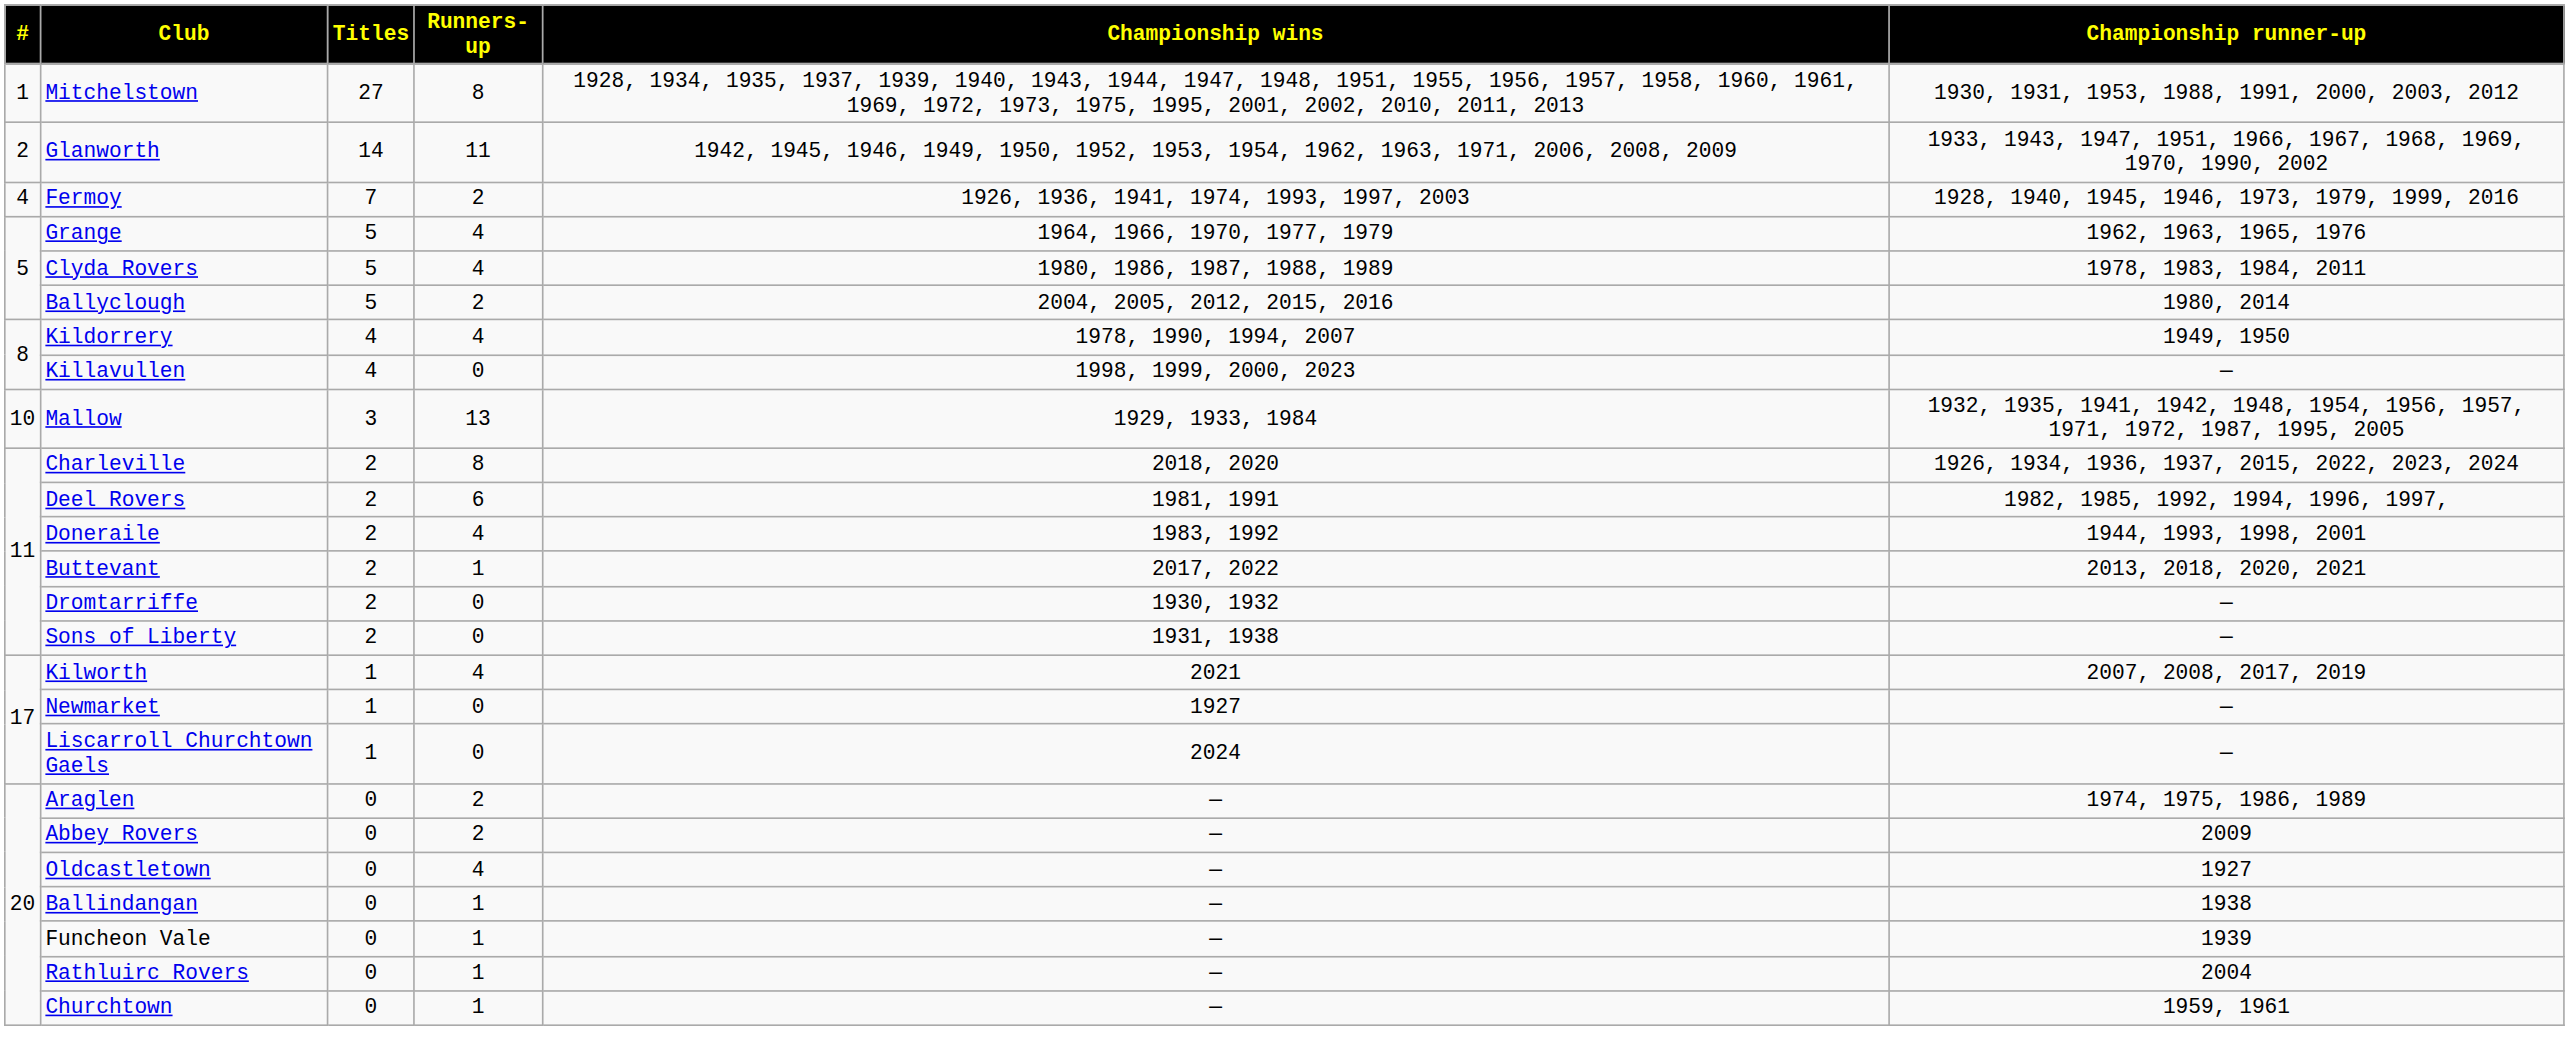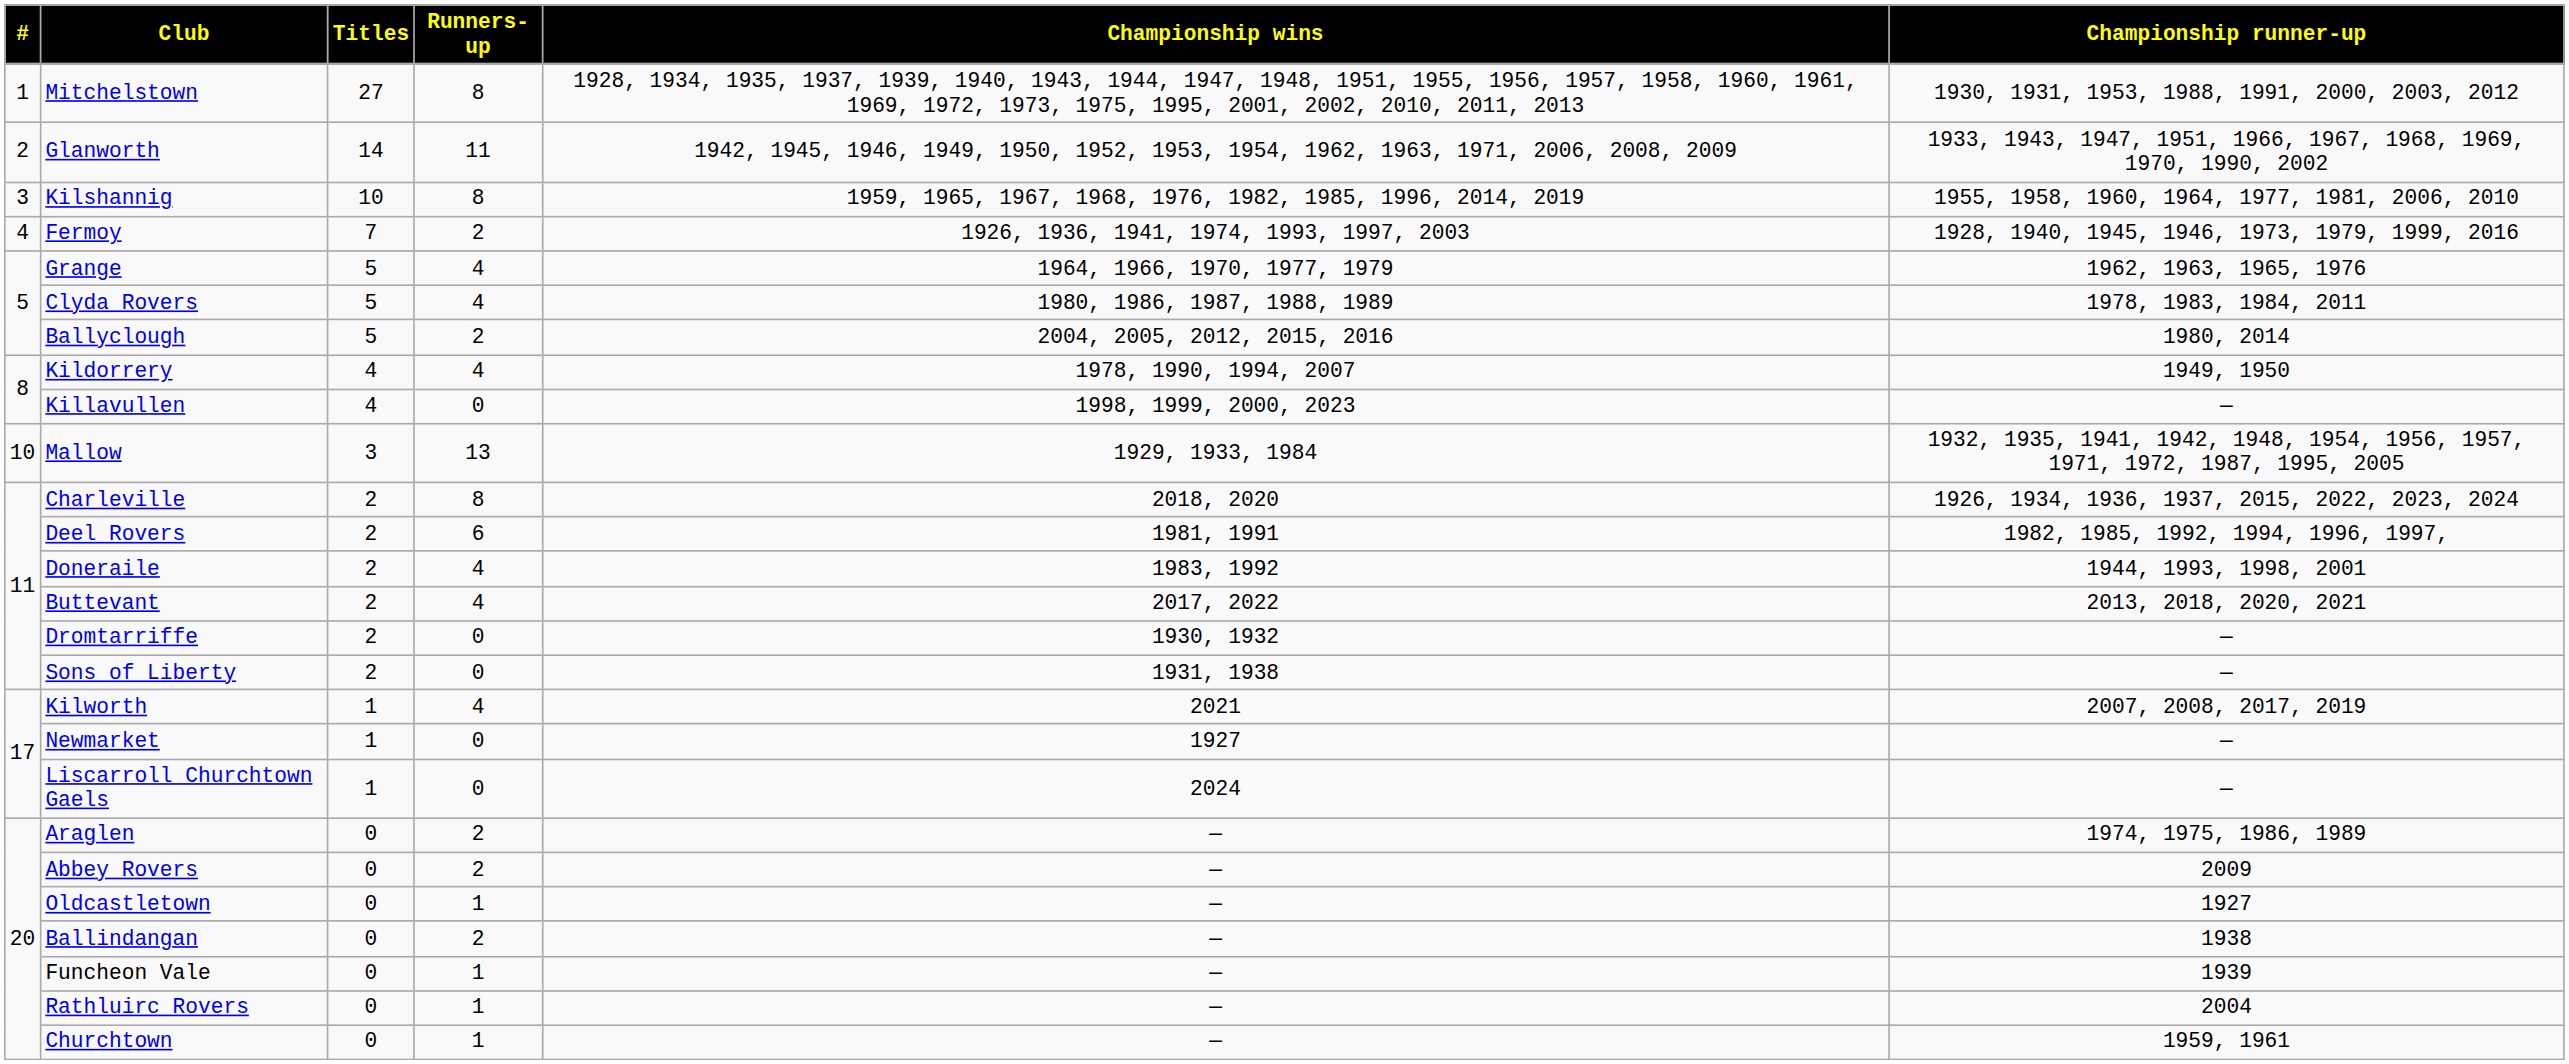 <table class="wikitable sortable" style="text-align:center">
 <tr>
 <th style="background:black;color:yellow">#</th>
 <th style="background:black;color:yellow">Club</th>
 <th style="background:black;color:yellow">Titles</th>
 <th style="background:black;color:yellow">Runners-up</th>
 <th style="background:black;color:yellow">Championship wins</th>
 <th style="background:black;color:yellow">Championship runner-up</th>
 </tr>
 <tr>
 <td>1</td>
 <td style="text-align:left"> <a href='#'>Mitchelstown</a></td>
 <td>27</td>
 <td>8</td>
 <td>1928, 1934, 1935, 1937, 1939, 1940, 1943, 1944, 1947, 1948, 1951, 1955, 1956, 1957, 1958, 1960, 1961, 1969, 1972, 1973, 1975, 1995, 2001, 2002, 2010, 2011, 2013</td>
 <td>1930, 1931, 1953, 1988, 1991, 2000, 2003, 2012</td>
 </tr>
 <tr>
 <td>2</td>
 <td style="text-align:left"> <a href='#'>Glanworth</a></td>
 <td>14</td>
 <td>11</td>
 <td>1942, 1945, 1946, 1949, 1950, 1952, 1953, 1954, 1962, 1963, 1971, 2006, 2008, 2009</td>
 <td>1933, 1943, 1947, 1951, 1966, 1967, 1968, 1969, 1970, 1990, 2002</td>
+</tr>
+<tr>
+<td>3</td>
+<td style="text-align:left"> <a href='#'>Kilshannig</a></td>
+<td>10</td>
+<td>8</td>
+<td>1959, 1965, 1967, 1968, 1976, 1982, 1985, 1996, 2014, 2019</td>
+<td>1955, 1958, 1960, 1964, 1977, 1981, 2006, 2010</td>
 </tr>
 <tr>
 <td>4</td>
 <td style="text-align:left"> <a href='#'>Fermoy</a></td>
 <td>7</td>
 <td>2</td>
 <td>1926, 1936, 1941, 1974, 1993, 1997, 2003</td>
 <td>1928, 1940, 1945, 1946, 1973, 1979, 1999, 2016</td>
 </tr>
 <tr>
 <td rowspan=3>5</td>
 <td style="text-align:left"> <a href='#'>Grange</a></td>
 <td>5</td>
 <td>4</td>
 <td>1964, 1966, 1970, 1977, 1979</td>
 <td>1962, 1963, 1965, 1976</td>
 </tr>
 <tr>
 <td style="text-align:left"> <a href='#'>Clyda Rovers</a></td>
 <td>5</td>
 <td>4</td>
 <td>1980, 1986, 1987, 1988, 1989</td>
 <td>1978, 1983, 1984, 2011</td>
 </tr>
 <tr>
 <td style="text-align:left"> <a href='#'>Ballyclough</a></td>
 <td>5</td>
 <td>2</td>
 <td>2004, 2005, 2012, 2015, 2016</td>
 <td>1980, 2014</td>
 </tr>
 <tr>
 <td rowspan="2">8</td>
 <td style="text-align:left"> <a href='#'>Kildorrery</a></td>
 <td>4</td>
 <td>4</td>
 <td>1978, 1990, 1994, 2007</td>
 <td>1949, 1950</td>
 </tr>
 <tr>
 <td style="text-align:left"> <a href='#'>Killavullen</a></td>
 <td>4</td>
 <td>0</td>
 <td>1998, 1999, 2000, 2023</td>
 <td>—</td>
 </tr>
 <tr>
 <td>10</td>
 <td style="text-align:left"> <a href='#'>Mallow</a></td>
 <td>3</td>
 <td>13</td>
 <td>1929, 1933, 1984</td>
 <td>1932, 1935, 1941, 1942, 1948, 1954, 1956, 1957, 1971, 1972, 1987, 1995, 2005</td>
 </tr>
 <tr>
 <td rowspan="6">11</td>
 <td style="text-align:left"> <a href='#'>Charleville</a></td>
 <td>2</td>
 <td>8</td>
 <td>2018, 2020</td>
 <td>1926, 1934, 1936, 1937, 2015, 2022, 2023, 2024</td>
 </tr>
 <tr>
 <td style="text-align:left"> <a href='#'>Deel Rovers</a></td>
 <td>2</td>
 <td>6</td>
 <td>1981, 1991</td>
 <td>1982, 1985, 1992, 1994, 1996, 1997,</td>
 </tr>
 <tr>
 <td style="text-align:left"> <a href='#'>Doneraile</a></td>
 <td>2</td>
 <td>4</td>
 <td>1983, 1992</td>
 <td>1944, 1993, 1998, 2001</td>
 </tr>
 <tr>
 <td style="text-align:left"> <a href='#'>Buttevant</a></td>
 <td>2</td>
-<td>1</td>
+<td>4</td>
 <td>2017, 2022</td>
 <td>2013, 2018, 2020, 2021</td>
 </tr>
 <tr>
 <td style="text-align:left"> <a href='#'>Dromtarriffe</a></td>
 <td>2</td>
 <td>0</td>
 <td>1930, 1932</td>
 <td>—</td>
 </tr>
 <tr>
 <td style="text-align:left"> <a href='#'>Sons of Liberty</a></td>
 <td>2</td>
 <td>0</td>
 <td>1931, 1938</td>
 <td>—</td>
 </tr>
 <tr>
 <td rowspan="3">17</td>
 <td style="text-align:left"> <a href='#'>Kilworth</a></td>
 <td>1</td>
 <td>4</td>
 <td>2021</td>
 <td>2007, 2008, 2017, 2019</td>
 </tr>
 <tr>
 <td style="text-align:left"> <a href='#'>Newmarket</a></td>
 <td>1</td>
 <td>0</td>
 <td>1927</td>
 <td>—</td>
 </tr>
 <tr>
 <td style="text-align:left"> <a href='#'>Liscarroll Churchtown Gaels</a></td>
 <td>1</td>
 <td>0</td>
 <td>2024</td>
 <td>—</td>
 </tr>
 <tr>
 <td rowspan="7">20</td>
 <td style="text-align:left"> <a href='#'>Araglen</a></td>
 <td>0</td>
 <td>2</td>
 <td>—</td>
 <td>1974, 1975, 1986, 1989</td>
 </tr>
 <tr>
 <td style="text-align:left"> <a href='#'>Abbey Rovers</a></td>
 <td>0</td>
 <td>2</td>
 <td>—</td>
 <td>2009</td>
 </tr>
 <tr>
 <td style="text-align:left"> <a href='#'>Oldcastletown</a></td>
 <td>0</td>
-<td>4</td>
+<td>1</td>
 <td>—</td>
 <td>1927</td>
 </tr>
 <tr>
 <td style="text-align:left"> <a href='#'>Ballindangan</a></td>
 <td>0</td>
-<td>1</td>
+<td>2</td>
 <td>—</td>
 <td>1938</td>
 </tr>
 <tr>
 <td style="text-align:left">Funcheon Vale</td>
 <td>0</td>
 <td>1</td>
 <td>—</td>
 <td>1939</td>
 </tr>
 <tr>
 <td style="text-align:left"> <a href='#'>Rathluirc Rovers</a></td>
 <td>0</td>
 <td>1</td>
 <td>—</td>
 <td>2004</td>
 </tr>
 <tr>
 <td style="text-align:left"> <a href='#'>Churchtown</a></td>
 <td>0</td>
 <td>1</td>
 <td>—</td>
 <td>1959, 1961</td>
 </tr>
 </table>
